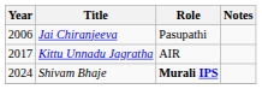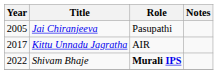 <table class="wikitable sortable">
 <tr>
 <th>Year</th>
 <th>Title</th>
 <th>Role</th>
 <th class="unsortable">Notes</th>
 </tr>
 <tr>
-<td>2006</td>
+<td>2005</td>
 <td><em><a href='#'>Jai Chiranjeeva</a></em></td>
 <td>Pasupathi</td>
 <td></td>
 </tr>
 <tr>
 <td>2017</td>
 <td><em><a href='#'>Kittu Unnadu Jagratha</a></em></td>
 <td>AIR</td>
 <td></td>
 </tr>
 <tr>
-<td>2024</td>
+<td>2022</td>
 <td><em>Shivam Bhaje</em></td>
 <td><strong>Murali <a href='#'>IPS</a></strong></td>
 <td></td>
 </tr>
 <tr>
 </tr>
 </table>
